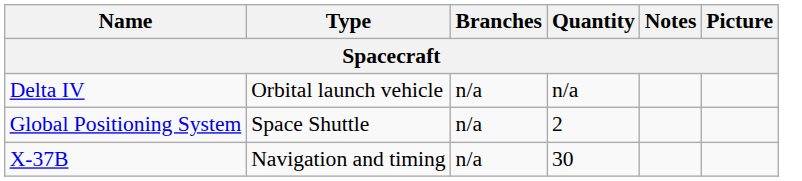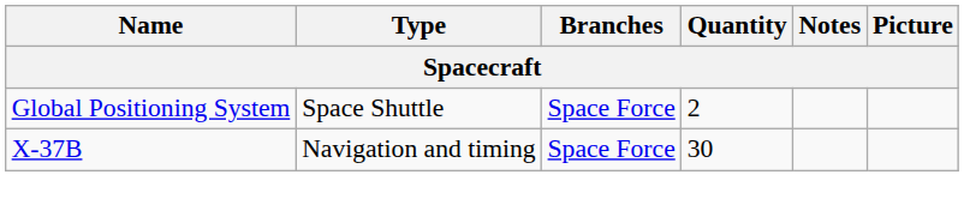 <table class="wikitable">
 <tr>
 <th>Name</th>
 <th>Type</th>
 <th>Branches</th>
 <th>Quantity</th>
 <th>Notes</th>
 <th>Picture</th>
 </tr>
 <tr>
 <th colspan="6">Spacecraft</th>
 </tr>
 <tr>
-<td><a href='#'>Delta IV</a></td>
-<td>Orbital launch vehicle</td>
-<td>n/a</td>
-<td>n/a</td>
-<td></td>
-<td></td>
-</tr>
-<tr>
 <td><a href='#'>Global Positioning System</a></td>
 <td>Space Shuttle</td>
-<td>n/a</td>
+<td><a href='#'>Space Force</a></td>
 <td>2</td>
 <td></td>
 <td></td>
 </tr>
 <tr>
 <td><a href='#'>X-37B</a></td>
 <td>Navigation and timing</td>
-<td>n/a</td>
+<td><a href='#'>Space Force</a></td>
 <td>30</td>
 <td></td>
 <td></td>
 </tr>
 </table>
